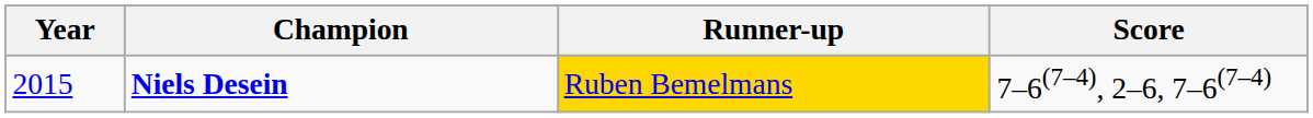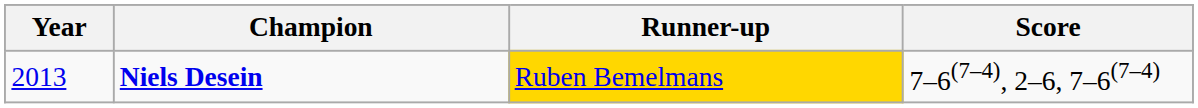 <table class="wikitable" style="font-size:90%">
 <tr>
 <th width="50">Year</th>
 <th width="200">Champion</th>
 <th width="200">Runner-up</th>
 <th width="145">Score</th>
 </tr>
 <tr>
-<td><a href='#'>2015</a></td>
+<td><a href='#'>2013</a></td>
 <td> <strong><a href='#'>Niels Desein</a></strong></td>
 <td style="background: gold;"> <a href='#'>Ruben Bemelmans</a></td>
 <td>7–6<sup>(7–4)</sup>, 2–6, 7–6<sup>(7–4)</sup></td>
 </tr>
 </table>
